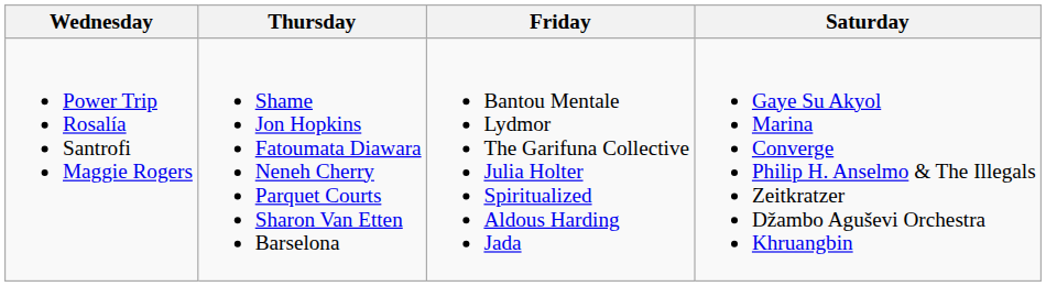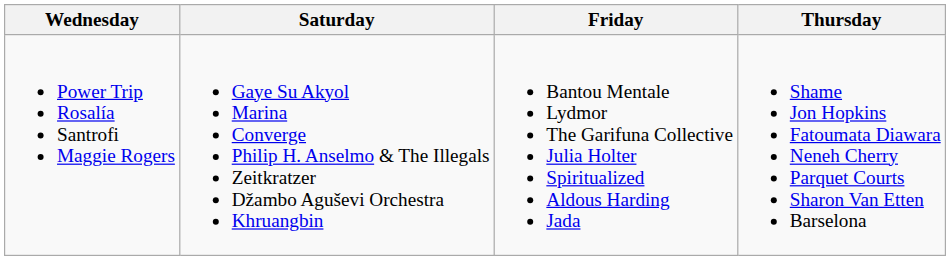 <table class="wikitable">
 <tr>
 <th>Wednesday</th>
+<th>Saturday</th>
+<th>Friday</th>
 <th>Thursday</th>
-<th>Friday</th>
-<th>Saturday</th>
 </tr>
 <tr valign="top">
 <td><br><ul><li><a href='#'>Power Trip</a></li><li><a href='#'>Rosalía</a></li><li>Santrofi</li><li><a href='#'>Maggie Rogers</a></li></ul></td>
+<td><br><ul><li><a href='#'>Gaye Su Akyol</a></li><li><a href='#'>Marina</a></li><li><a href='#'>Converge</a></li><li><a href='#'>Philip H. Anselmo</a> & The Illegals</li><li>Zeitkratzer</li><li>Džambo Aguševi Orchestra</li><li><a href='#'>Khruangbin</a></li></ul></td>
+<td><br><ul><li>Bantou Mentale</li><li>Lydmor</li><li>The Garifuna Collective</li><li><a href='#'>Julia Holter</a></li><li><a href='#'>Spiritualized</a></li><li><a href='#'>Aldous Harding</a></li><li><a href='#'>Jada</a></li></ul></td>
 <td><br><ul><li><a href='#'>Shame</a></li><li><a href='#'>Jon Hopkins</a></li><li><a href='#'>Fatoumata Diawara</a></li><li><a href='#'>Neneh Cherry</a></li><li><a href='#'>Parquet Courts</a></li><li><a href='#'>Sharon Van Etten</a></li><li>Barselona</li></ul></td>
-<td><br><ul><li>Bantou Mentale</li><li>Lydmor</li><li>The Garifuna Collective</li><li><a href='#'>Julia Holter</a></li><li><a href='#'>Spiritualized</a></li><li><a href='#'>Aldous Harding</a></li><li><a href='#'>Jada</a></li></ul></td>
-<td><br><ul><li><a href='#'>Gaye Su Akyol</a></li><li><a href='#'>Marina</a></li><li><a href='#'>Converge</a></li><li><a href='#'>Philip H. Anselmo</a> & The Illegals</li><li>Zeitkratzer</li><li>Džambo Aguševi Orchestra</li><li><a href='#'>Khruangbin</a></li></ul></td>
 </tr>
 </table>
